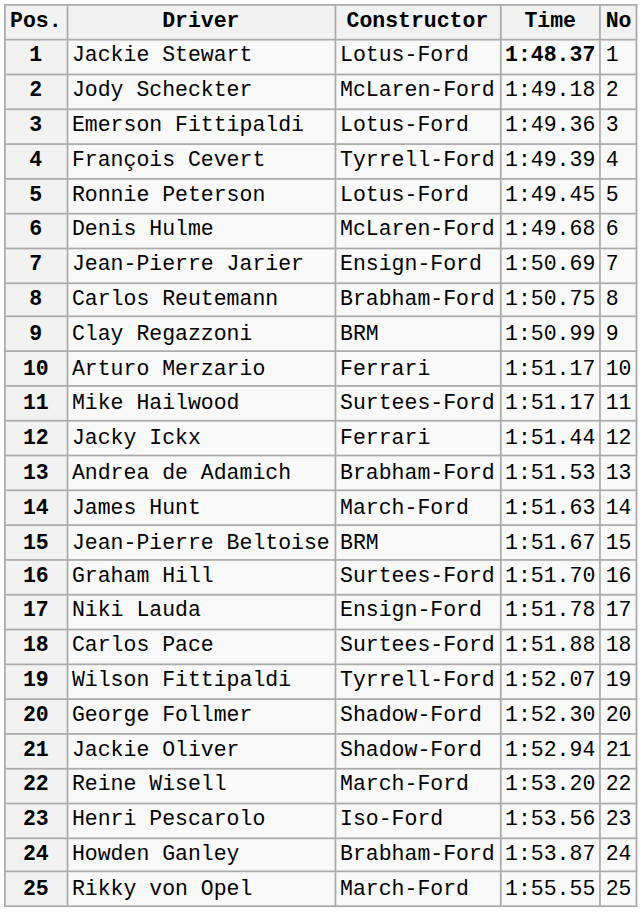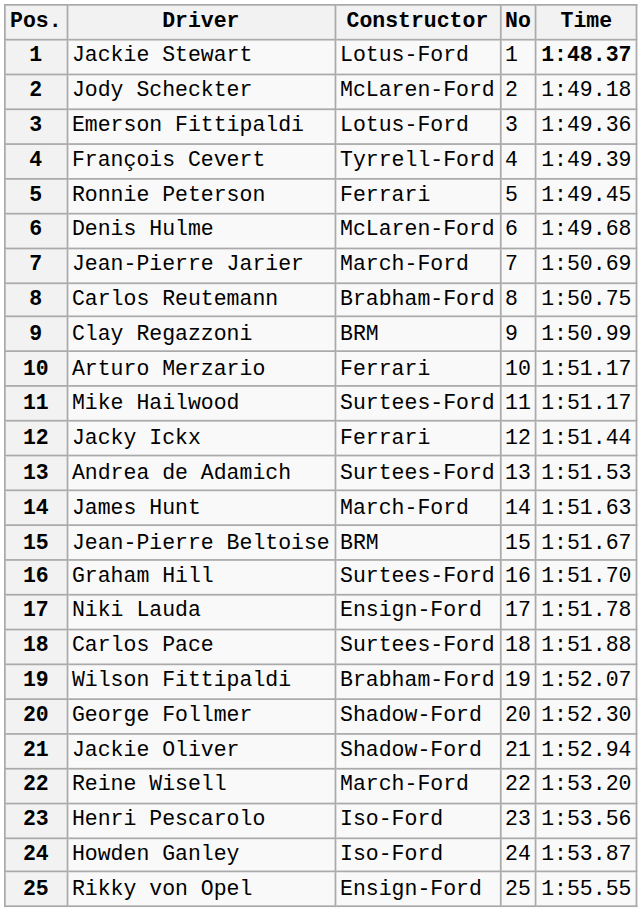 <table class="wikitable sortable" style="font-size: 95%;">
 <tr>
 <th>Pos.</th>
 <th>Driver</th>
 <th>Constructor</th>
+<th>No</th>
 <th>Time</th>
-<th>No</th>
 </tr>
 <tr>
 <th>1</th>
 <td>Jackie Stewart</td>
 <td>Lotus-Ford</td>
+<td>1</td>
 <td><strong>1:48.37</strong></td>
-<td>1</td>
 </tr>
 <tr>
 <th>2</th>
 <td>Jody Scheckter</td>
 <td>McLaren-Ford</td>
+<td>2</td>
 <td>1:49.18</td>
-<td>2</td>
 </tr>
 <tr>
 <th>3</th>
 <td>Emerson Fittipaldi</td>
 <td>Lotus-Ford</td>
+<td>3</td>
 <td>1:49.36</td>
-<td>3</td>
 </tr>
 <tr>
 <th>4</th>
 <td>François Cevert</td>
 <td>Tyrrell-Ford</td>
+<td>4</td>
 <td>1:49.39</td>
-<td>4</td>
 </tr>
 <tr>
 <th>5</th>
 <td>Ronnie Peterson</td>
-<td>Lotus-Ford</td>
+<td>Ferrari</td>
+<td>5</td>
 <td>1:49.45</td>
-<td>5</td>
 </tr>
 <tr>
 <th>6</th>
 <td>Denis Hulme</td>
 <td>McLaren-Ford</td>
+<td>6</td>
 <td>1:49.68</td>
-<td>6</td>
 </tr>
 <tr>
 <th>7</th>
 <td>Jean-Pierre Jarier</td>
-<td>Ensign-Ford</td>
+<td>March-Ford</td>
+<td>7</td>
 <td>1:50.69</td>
-<td>7</td>
 </tr>
 <tr>
 <th>8</th>
 <td>Carlos Reutemann</td>
 <td>Brabham-Ford</td>
+<td>8</td>
 <td>1:50.75</td>
-<td>8</td>
 </tr>
 <tr>
 <th>9</th>
 <td>Clay Regazzoni</td>
 <td>BRM</td>
+<td>9</td>
 <td>1:50.99</td>
-<td>9</td>
 </tr>
 <tr>
 <th>10</th>
 <td>Arturo Merzario</td>
 <td>Ferrari</td>
+<td>10</td>
 <td>1:51.17</td>
-<td>10</td>
 </tr>
 <tr>
 <th>11</th>
 <td>Mike Hailwood</td>
 <td>Surtees-Ford</td>
+<td>11</td>
 <td>1:51.17</td>
-<td>11</td>
 </tr>
 <tr>
 <th>12</th>
 <td>Jacky Ickx</td>
 <td>Ferrari</td>
+<td>12</td>
 <td>1:51.44</td>
-<td>12</td>
 </tr>
 <tr>
 <th>13</th>
 <td>Andrea de Adamich</td>
-<td>Brabham-Ford</td>
+<td>Surtees-Ford</td>
+<td>13</td>
 <td>1:51.53</td>
-<td>13</td>
 </tr>
 <tr>
 <th>14</th>
 <td>James Hunt</td>
 <td>March-Ford</td>
+<td>14</td>
 <td>1:51.63</td>
-<td>14</td>
 </tr>
 <tr>
 <th>15</th>
 <td>Jean-Pierre Beltoise</td>
 <td>BRM</td>
+<td>15</td>
 <td>1:51.67</td>
-<td>15</td>
 </tr>
 <tr>
 <th>16</th>
 <td>Graham Hill</td>
 <td>Surtees-Ford</td>
+<td>16</td>
 <td>1:51.70</td>
-<td>16</td>
 </tr>
 <tr>
 <th>17</th>
 <td>Niki Lauda</td>
 <td>Ensign-Ford</td>
+<td>17</td>
 <td>1:51.78</td>
-<td>17</td>
 </tr>
 <tr>
 <th>18</th>
 <td>Carlos Pace</td>
 <td>Surtees-Ford</td>
+<td>18</td>
 <td>1:51.88</td>
-<td>18</td>
 </tr>
 <tr>
 <th>19</th>
 <td>Wilson Fittipaldi</td>
-<td>Tyrrell-Ford</td>
+<td>Brabham-Ford</td>
+<td>19</td>
 <td>1:52.07</td>
-<td>19</td>
 </tr>
 <tr>
 <th>20</th>
 <td>George Follmer</td>
 <td>Shadow-Ford</td>
+<td>20</td>
 <td>1:52.30</td>
-<td>20</td>
 </tr>
 <tr>
 <th>21</th>
 <td>Jackie Oliver</td>
 <td>Shadow-Ford</td>
+<td>21</td>
 <td>1:52.94</td>
-<td>21</td>
 </tr>
 <tr>
 <th>22</th>
 <td>Reine Wisell</td>
 <td>March-Ford</td>
+<td>22</td>
 <td>1:53.20</td>
-<td>22</td>
 </tr>
 <tr>
 <th>23</th>
 <td>Henri Pescarolo</td>
 <td>Iso-Ford</td>
+<td>23</td>
 <td>1:53.56</td>
-<td>23</td>
 </tr>
 <tr>
 <th>24</th>
 <td>Howden Ganley</td>
-<td>Brabham-Ford</td>
+<td>Iso-Ford</td>
+<td>24</td>
 <td>1:53.87</td>
-<td>24</td>
 </tr>
 <tr>
 <th>25</th>
 <td>Rikky von Opel</td>
-<td>March-Ford</td>
+<td>Ensign-Ford</td>
+<td>25</td>
 <td>1:55.55</td>
-<td>25</td>
 </tr>
 </table>
